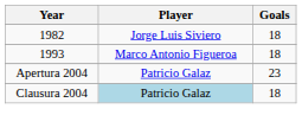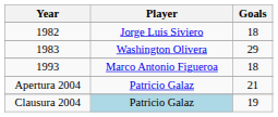 <table class="wikitable" width=30%>
 <tr>
 <th>Year</th>
 <th>Player</th>
 <th>Goals</th>
 </tr>
 <tr>
 </tr>
 <tr align=center>
 <td>1982</td>
 <td><a href='#'>Jorge Luis Siviero</a></td>
 <td>18</td>
 </tr>
 <tr>
 </tr>
+<tr align=center>
+<td>1983</td>
+<td><a href='#'>Washington Olivera</a></td>
+<td>29</td>
+</tr>
 <tr>
 </tr>
 <tr align=center>
 <td>1993</td>
 <td><a href='#'>Marco Antonio Figueroa</a></td>
 <td>18</td>
 </tr>
 <tr>
 </tr>
 <tr align=center>
 <td>Apertura 2004</td>
 <td><a href='#'>Patricio Galaz</a></td>
-<td>23</td>
+<td>21</td>
 </tr>
 <tr>
 </tr>
 <tr align=center>
 <td>Clausura 2004</td>
 <td style="background: lightblue;">Patricio Galaz</td>
-<td>18</td>
+<td>19</td>
 </tr>
 </table>
